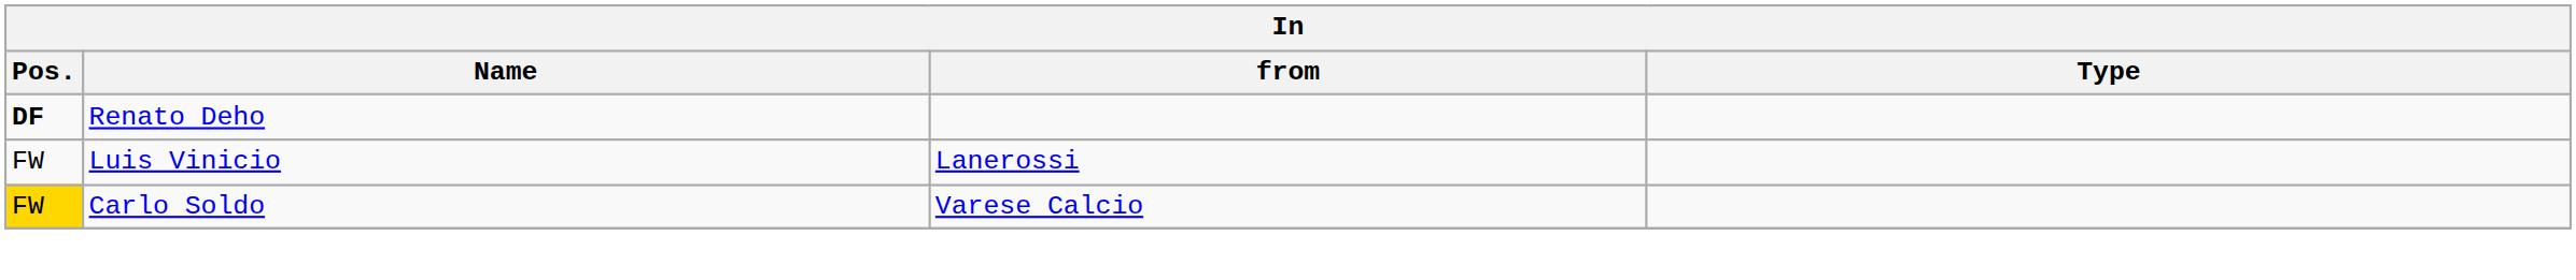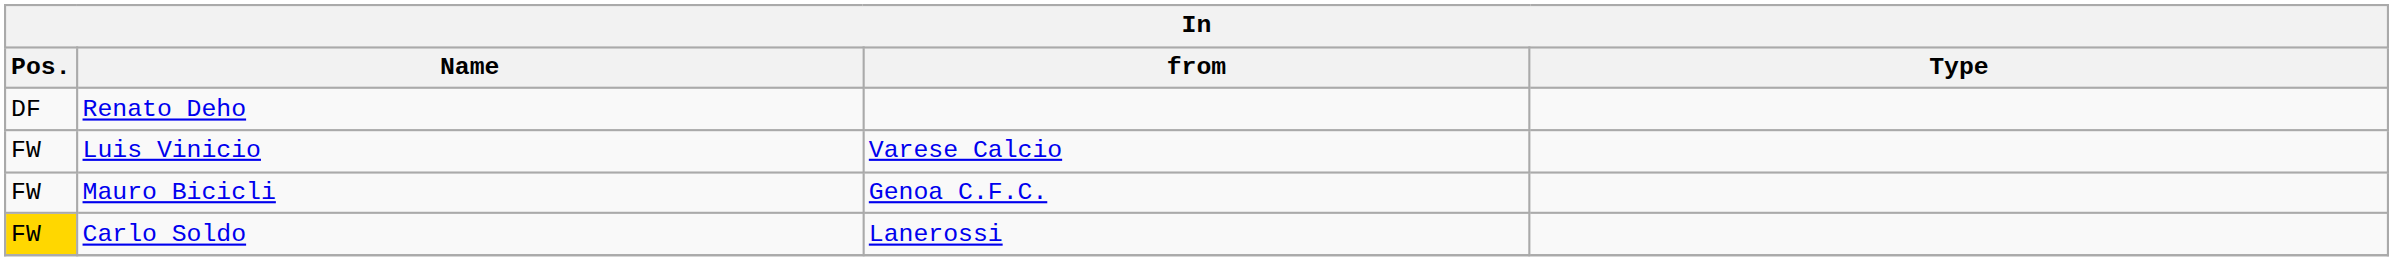 <table class="wikitable" style="font-size:90%;">
 <tr>
 <th colspan="4">In</th>
 </tr>
 <tr>
 <th width=3%>Pos.</th>
 <th width=33%>Name</th>
 <th width=28%>from</th>
 <th width=36%>Type</th>
 </tr>
 <tr>
-<td><strong>DF</strong></td>
+<td>DF</td>
 <td><a href='#'>Renato Deho</a></td>
 <td></td>
 <td></td>
 </tr>
 <tr>
 <td>FW</td>
 <td><a href='#'>Luis Vinicio</a></td>
-<td><a href='#'>Lanerossi</a></td>
+<td><a href='#'>Varese Calcio</a></td>
+<td></td>
+</tr>
+<tr>
+<td>FW</td>
+<td><a href='#'>Mauro Bicicli</a></td>
+<td><a href='#'>Genoa C.F.C.</a></td>
 <td></td>
 </tr>
 <tr>
 <td style="background: gold;">FW</td>
 <td><a href='#'>Carlo Soldo</a></td>
-<td><a href='#'>Varese Calcio</a></td>
+<td><a href='#'>Lanerossi</a></td>
 <td></td>
 </tr>
 <tr>
 </tr>
 </table>
